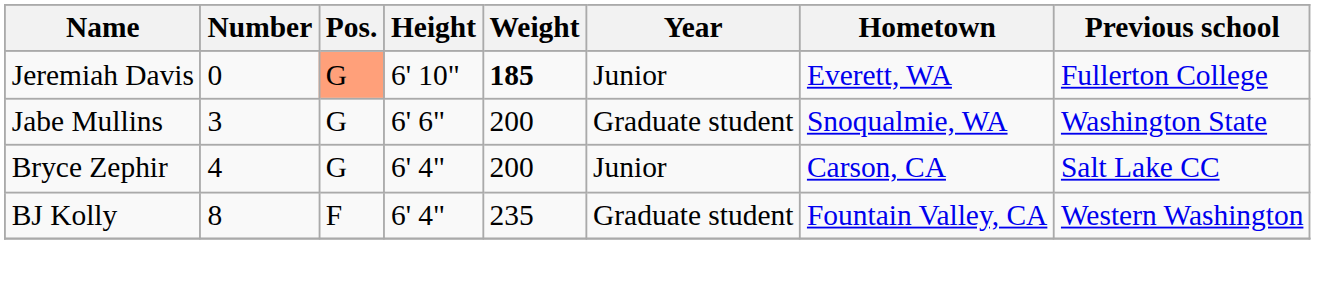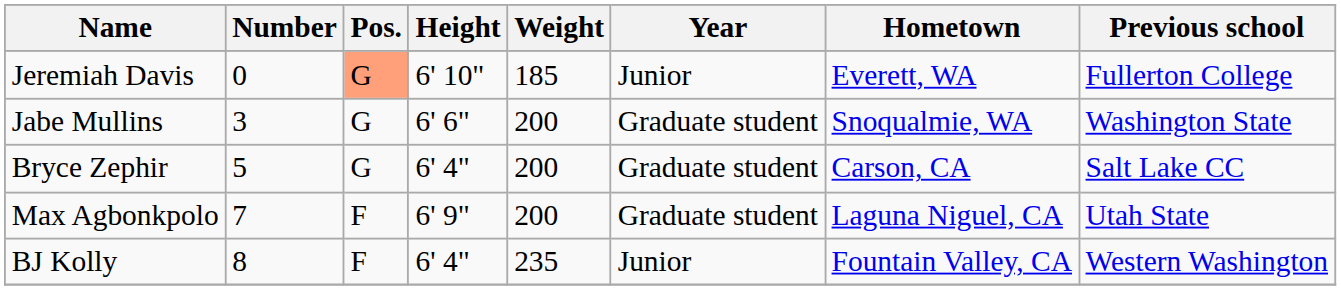 <table class="wikitable sortable" border="1">
 <tr align=center>
 <th style=>Name</th>
 <th style=>Number</th>
 <th style=>Pos.</th>
 <th style=>Height</th>
 <th style=>Weight</th>
 <th style=>Year</th>
 <th style=>Hometown</th>
 <th style=>Previous school</th>
 </tr>
 <tr>
 <td>Jeremiah Davis</td>
 <td>0</td>
 <td style="background: lightsalmon;">G</td>
 <td>6' 10"</td>
-<td><strong>185</strong></td>
+<td>185</td>
 <td>Junior</td>
 <td><a href='#'>Everett, WA</a></td>
 <td><a href='#'>Fullerton College</a></td>
 </tr>
 <tr>
 <td>Jabe Mullins</td>
 <td>3</td>
 <td>G</td>
 <td>6' 6"</td>
 <td>200</td>
 <td>Graduate student</td>
 <td><a href='#'>Snoqualmie, WA</a></td>
 <td><a href='#'>Washington State</a></td>
 </tr>
 <tr>
 <td>Bryce Zephir</td>
-<td>4</td>
+<td>5</td>
 <td>G</td>
 <td>6' 4"</td>
 <td>200</td>
-<td>Junior</td>
+<td>Graduate student</td>
 <td><a href='#'>Carson, CA</a></td>
 <td><a href='#'>Salt Lake CC</a></td>
+</tr>
+<tr>
+<td>Max Agbonkpolo</td>
+<td>7</td>
+<td>F</td>
+<td>6' 9"</td>
+<td>200</td>
+<td>Graduate student</td>
+<td><a href='#'>Laguna Niguel, CA</a></td>
+<td><a href='#'>Utah State</a></td>
 </tr>
 <tr>
 <td>BJ Kolly</td>
 <td>8</td>
 <td>F</td>
 <td>6' 4"</td>
 <td>235</td>
-<td>Graduate student</td>
+<td>Junior</td>
 <td><a href='#'>Fountain Valley, CA</a></td>
 <td><a href='#'>Western Washington</a></td>
 </tr>
 <tr>
 </tr>
 </table>
